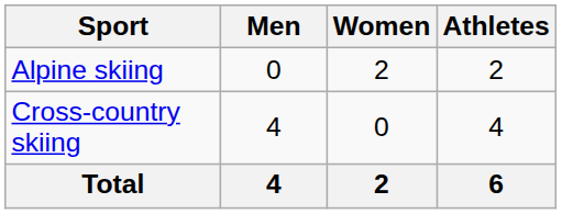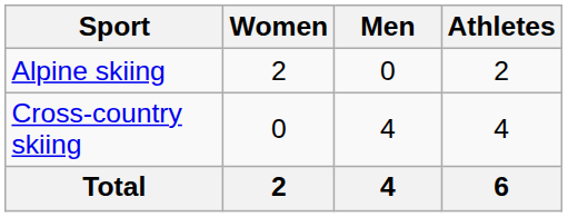 <table class="wikitable sortable" style="text-align:center;">
 <tr>
 <th width=120>Sport</th>
+<th width=55>Women</th>
 <th width=55>Men</th>
-<th width=55>Women</th>
 <th width="55">Athletes</th>
 </tr>
 <tr>
 <td align=left><a href='#'>Alpine skiing</a></td>
+<td>2</td>
 <td>0</td>
-<td>2</td>
 <td>2</td>
 </tr>
 <tr>
 <td align=left><a href='#'>Cross-country skiing</a></td>
+<td>0</td>
 <td>4</td>
-<td>0</td>
 <td>4</td>
 </tr>
 <tr>
 <th>Total</th>
+<th>2</th>
 <th>4</th>
-<th>2</th>
 <th>6</th>
 </tr>
 </table>
